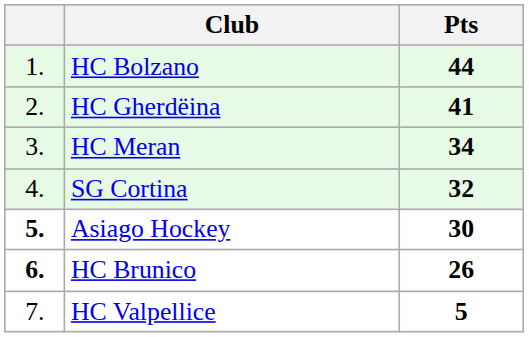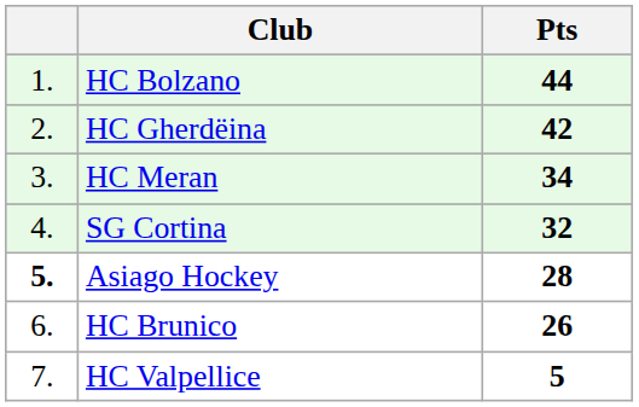 <table class="wikitable">
 <tr>
 <th width="30"></th>
 <th width="200">Club</th>
 <th width="70">Pts</th>
 </tr>
 <tr bgcolor="#e6fae6" align="center">
 <td>1.</td>
 <td align="left"><a href='#'>HC Bolzano</a></td>
 <td><strong>44</strong></td>
 </tr>
 <tr bgcolor="#e6fae6" align="center">
 <td>2.</td>
 <td align="left"><a href='#'>HC Gherdëina</a></td>
-<td><strong>41</strong></td>
+<td><strong>42</strong></td>
 </tr>
 <tr bgcolor="#e6fae6" align="center">
 <td>3.</td>
 <td align="left"><a href='#'>HC Meran</a></td>
 <td><strong>34</strong></td>
 </tr>
 <tr bgcolor="#e6fae6" align="center">
 <td>4.</td>
 <td align="left"><a href='#'>SG Cortina</a></td>
 <td><strong>32</strong></td>
 </tr>
 <tr bgcolor="#FFFFFF" align="center">
 <td><strong>5.</strong></td>
 <td align="left"><a href='#'>Asiago Hockey</a></td>
-<td><strong>30</strong></td>
+<td><strong>28</strong></td>
 </tr>
 <tr bgcolor="#FFFFFF" align="center">
-<td><strong>6.</strong></td>
+<td>6.</td>
 <td align="left"><a href='#'>HC Brunico</a></td>
 <td><strong>26</strong></td>
 </tr>
 <tr bgcolor="#FFFFFF" align="center">
 <td>7.</td>
 <td align="left"><a href='#'>HC Valpellice</a></td>
 <td><strong>5</strong></td>
 </tr>
 </table>
